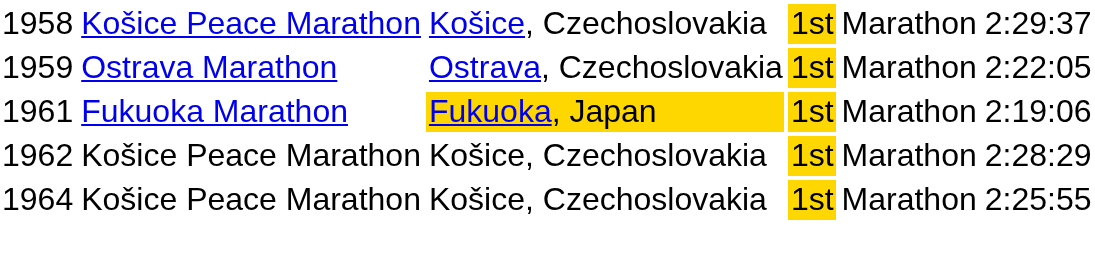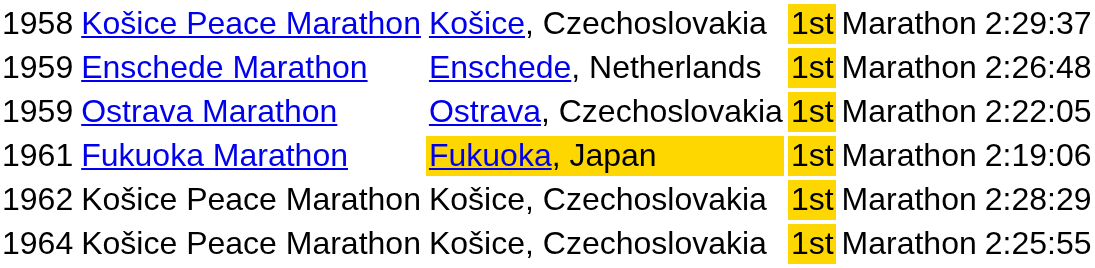 <table>
 <tr>
 <td>1958</td>
 <td><a href='#'>Košice Peace Marathon</a></td>
 <td><a href='#'>Košice</a>, Czechoslovakia</td>
 <td bgcolor="gold">1st</td>
 <td>Marathon</td>
 <td>2:29:37</td>
+</tr>
+<tr>
+<td>1959</td>
+<td><a href='#'>Enschede Marathon</a></td>
+<td><a href='#'>Enschede</a>, Netherlands</td>
+<td bgcolor="gold">1st</td>
+<td>Marathon</td>
+<td>2:26:48</td>
 </tr>
 <tr>
 <td>1959</td>
 <td><a href='#'>Ostrava Marathon</a></td>
 <td><a href='#'>Ostrava</a>, Czechoslovakia</td>
 <td bgcolor="gold">1st</td>
 <td>Marathon</td>
 <td>2:22:05</td>
 </tr>
 <tr>
 <td>1961</td>
 <td><a href='#'>Fukuoka Marathon</a></td>
 <td style="background: gold;"><a href='#'>Fukuoka</a>, Japan</td>
 <td bgcolor="gold">1st</td>
 <td>Marathon</td>
 <td>2:19:06</td>
 </tr>
 <tr>
 <td>1962</td>
 <td>Košice Peace Marathon</td>
 <td>Košice, Czechoslovakia</td>
 <td bgcolor="gold">1st</td>
 <td>Marathon</td>
 <td>2:28:29</td>
 </tr>
 <tr>
 <td>1964</td>
 <td>Košice Peace Marathon</td>
 <td>Košice, Czechoslovakia</td>
 <td bgcolor="gold">1st</td>
 <td>Marathon</td>
 <td>2:25:55</td>
 </tr>
 </table>
